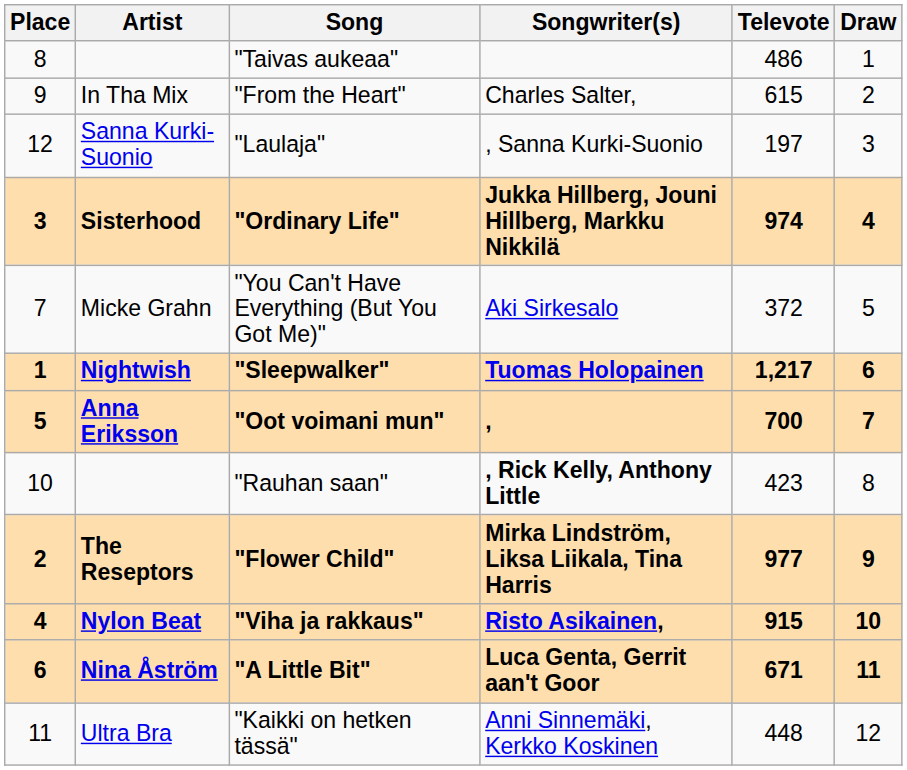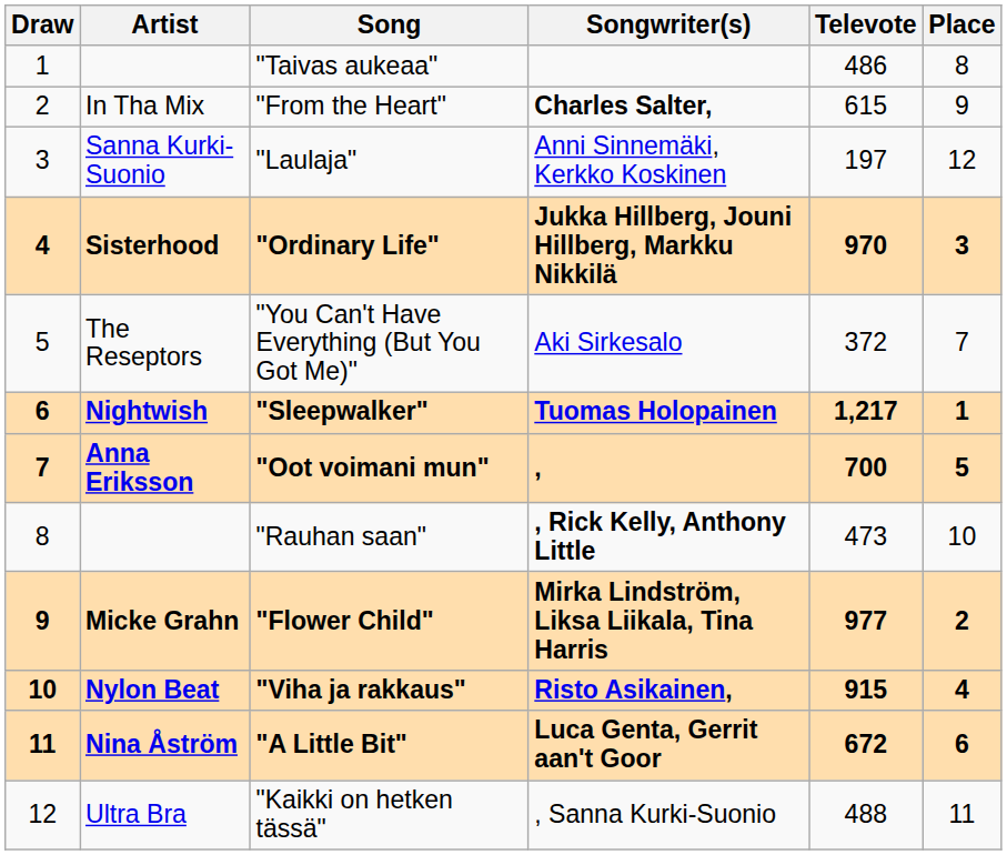 <table class="sortable wikitable" style="margin: 1em auto 1em auto; text-align:center;">
 <tr>
-<th>Place</th>
+<th>Draw</th>
 <th>Artist</th>
 <th>Song</th>
 <th>Songwriter(s)</th>
 <th>Televote</th>
-<th>Draw</th>
+<th>Place</th>
+</tr>
+<tr>
+<td>1</td>
+<td align="left"></td>
+<td align="left">"Taivas aukeaa"</td>
+<td align="left"></td>
+<td>486</td>
+<td>8</td>
+</tr>
+<tr>
+<td>2</td>
+<td align="left">In Tha Mix</td>
+<td align="left">"From the Heart"</td>
+<td align="left"><strong>Charles Salter, </strong></td>
+<td>615</td>
+<td>9</td>
+</tr>
+<tr>
+<td>3</td>
+<td align="left"><a href='#'>Sanna Kurki-Suonio</a></td>
+<td align="left">"Laulaja"</td>
+<td align="left"><a href='#'>Anni Sinnemäki</a>, <a href='#'>Kerkko Koskinen</a></td>
+<td>197</td>
+<td>12</td>
+</tr>
+<tr style="font-weight:bold; background:navajowhite;">
+<td>4</td>
+<td align="left">Sisterhood</td>
+<td align="left">"Ordinary Life"</td>
+<td align="left">Jukka Hillberg, Jouni Hillberg, Markku Nikkilä</td>
+<td>970</td>
+<td>3</td>
+</tr>
+<tr>
+<td>5</td>
+<td align="left">The Reseptors</td>
+<td align="left">"You Can't Have Everything (But You Got Me)"</td>
+<td align="left"><a href='#'>Aki Sirkesalo</a></td>
+<td>372</td>
+<td>7</td>
+</tr>
+<tr style="font-weight:bold; background:navajowhite;">
+<td>6</td>
+<td align="left"><a href='#'>Nightwish</a></td>
+<td align="left">"Sleepwalker"</td>
+<td align="left"><a href='#'>Tuomas Holopainen</a></td>
+<td>1,217</td>
+<td>1</td>
+</tr>
+<tr style="font-weight:bold; background:navajowhite;">
+<td>7</td>
+<td align="left"><a href='#'>Anna Eriksson</a></td>
+<td align="left">"Oot voimani mun"</td>
+<td align="left">, </td>
+<td>700</td>
+<td>5</td>
 </tr>
 <tr>
 <td>8</td>
 <td align="left"></td>
-<td align="left">"Taivas aukeaa"</td>
-<td align="left"></td>
-<td>486</td>
-<td>1</td>
-</tr>
-<tr>
-<td>9</td>
-<td align="left">In Tha Mix</td>
-<td align="left">"From the Heart"</td>
-<td align="left">Charles Salter, </td>
-<td>615</td>
-<td>2</td>
-</tr>
-<tr>
-<td>12</td>
-<td align="left"><a href='#'>Sanna Kurki-Suonio</a></td>
-<td align="left">"Laulaja"</td>
-<td align="left">, Sanna Kurki-Suonio</td>
-<td>197</td>
-<td>3</td>
+<td align="left">"Rauhan saan"</td>
+<td align="left"><strong>, Rick Kelly, Anthony Little</strong></td>
+<td>473</td>
+<td>10</td>
 </tr>
 <tr style="font-weight:bold; background:navajowhite;">
-<td>3</td>
-<td align="left">Sisterhood</td>
-<td align="left">"Ordinary Life"</td>
-<td align="left">Jukka Hillberg, Jouni Hillberg, Markku Nikkilä</td>
-<td>974</td>
-<td>4</td>
-</tr>
-<tr>
-<td>7</td>
+<td>9</td>
 <td align="left">Micke Grahn</td>
-<td align="left">"You Can't Have Everything (But You Got Me)"</td>
-<td align="left"><a href='#'>Aki Sirkesalo</a></td>
-<td>372</td>
-<td>5</td>
-</tr>
-<tr style="font-weight:bold; background:navajowhite;">
-<td>1</td>
-<td align="left"><a href='#'>Nightwish</a></td>
-<td align="left">"Sleepwalker"</td>
-<td align="left"><a href='#'>Tuomas Holopainen</a></td>
-<td>1,217</td>
-<td>6</td>
-</tr>
-<tr style="font-weight:bold; background:navajowhite;">
-<td>5</td>
-<td align="left"><a href='#'>Anna Eriksson</a></td>
-<td align="left">"Oot voimani mun"</td>
-<td align="left">, </td>
-<td>700</td>
-<td>7</td>
-</tr>
-<tr>
-<td>10</td>
-<td align="left"></td>
-<td align="left">"Rauhan saan"</td>
-<td align="left"><strong>, Rick Kelly, Anthony Little</strong></td>
-<td>423</td>
-<td>8</td>
-</tr>
-<tr style="font-weight:bold; background:navajowhite;">
-<td>2</td>
-<td align="left">The Reseptors</td>
 <td align="left">"Flower Child"</td>
 <td align="left">Mirka Lindström, Liksa Liikala, Tina Harris</td>
 <td>977</td>
-<td>9</td>
+<td>2</td>
 </tr>
 <tr style="font-weight:bold; background:navajowhite;">
-<td>4</td>
+<td>10</td>
 <td align="left"><a href='#'>Nylon Beat</a></td>
 <td align="left">"Viha ja rakkaus"</td>
 <td align="left"><a href='#'>Risto Asikainen</a>, </td>
 <td>915</td>
-<td>10</td>
+<td>4</td>
 </tr>
 <tr style="font-weight:bold; background:navajowhite;">
-<td>6</td>
+<td>11</td>
 <td align="left"><a href='#'>Nina Åström</a></td>
 <td align="left">"A Little Bit"</td>
 <td align="left">Luca Genta, Gerrit aan't Goor</td>
-<td>671</td>
+<td>672</td>
+<td>6</td>
+</tr>
+<tr>
+<td>12</td>
+<td align="left"><a href='#'>Ultra Bra</a></td>
+<td align="left">"Kaikki on hetken tässä"</td>
+<td align="left">, Sanna Kurki-Suonio</td>
+<td>488</td>
 <td>11</td>
 </tr>
-<tr>
-<td>11</td>
-<td align="left"><a href='#'>Ultra Bra</a></td>
-<td align="left">"Kaikki on hetken tässä"</td>
-<td align="left"><a href='#'>Anni Sinnemäki</a>, <a href='#'>Kerkko Koskinen</a></td>
-<td>448</td>
-<td>12</td>
-</tr>
 </table>
